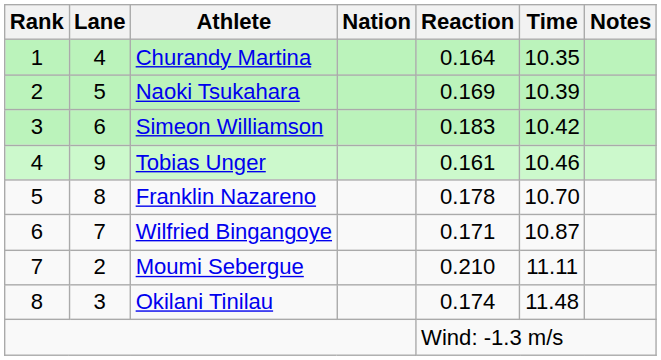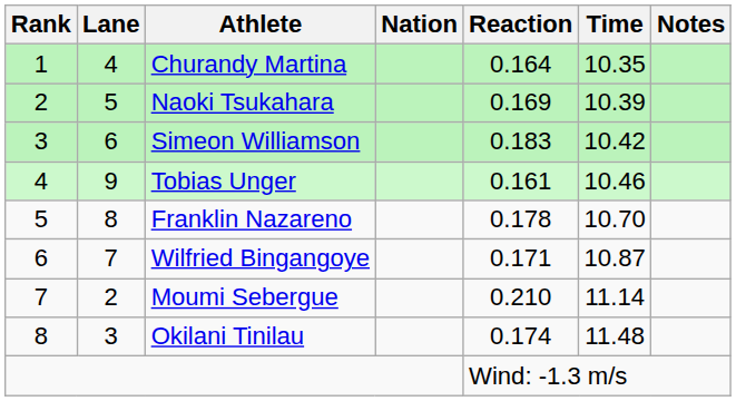 <table class="wikitable sortable" style="text-align:center">
 <tr>
 <th>Rank</th>
 <th>Lane</th>
 <th>Athlete</th>
 <th>Nation</th>
 <th>Reaction</th>
 <th>Time</th>
 <th>Notes</th>
 </tr>
 <tr bgcolor=bbf3bb>
 <td>1</td>
 <td>4</td>
 <td align="left"><a href='#'>Churandy Martina</a></td>
 <td align="left"></td>
 <td>0.164</td>
 <td>10.35</td>
 <td></td>
 </tr>
 <tr bgcolor=bbf3bb>
 <td>2</td>
 <td>5</td>
 <td align="left"><a href='#'>Naoki Tsukahara</a></td>
 <td align="left"></td>
 <td>0.169</td>
 <td>10.39</td>
 <td></td>
 </tr>
 <tr bgcolor=bbf3bb>
 <td>3</td>
 <td>6</td>
 <td align="left"><a href='#'>Simeon Williamson</a></td>
 <td align="left"></td>
 <td>0.183</td>
 <td>10.42</td>
 <td></td>
 </tr>
 <tr bgcolor=ccf9cc>
 <td>4</td>
 <td>9</td>
 <td align="left"><a href='#'>Tobias Unger</a></td>
 <td align="left"></td>
 <td>0.161</td>
 <td>10.46</td>
 <td></td>
 </tr>
 <tr>
 <td>5</td>
 <td>8</td>
 <td align="left"><a href='#'>Franklin Nazareno</a></td>
 <td align="left"></td>
 <td>0.178</td>
 <td>10.70</td>
 <td></td>
 </tr>
 <tr>
 <td>6</td>
 <td>7</td>
 <td align="left"><a href='#'>Wilfried Bingangoye</a></td>
 <td align="left"></td>
 <td>0.171</td>
 <td>10.87</td>
 <td></td>
 </tr>
 <tr>
 <td>7</td>
 <td>2</td>
 <td align="left"><a href='#'>Moumi Sebergue</a></td>
 <td align="left"></td>
 <td>0.210</td>
-<td>11.11</td>
+<td>11.14</td>
 <td></td>
 </tr>
 <tr>
 <td>8</td>
 <td>3</td>
 <td align="left"><a href='#'>Okilani Tinilau</a></td>
 <td align="left"></td>
 <td>0.174</td>
 <td>11.48</td>
 <td></td>
 </tr>
 <tr>
 <td colspan=4></td>
 <td colspan=4 align=left>Wind: -1.3 m/s</td>
 </tr>
 </table>
